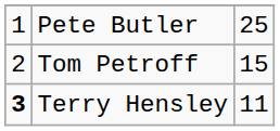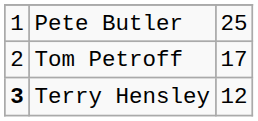 <table class="wikitable">
 <tr>
 </tr>
 <tr>
 <td>1</td>
 <td>Pete Butler</td>
 <td>25</td>
 </tr>
 <tr>
 <td>2</td>
 <td>Tom Petroff</td>
-<td>15</td>
+<td>17</td>
 </tr>
 <tr>
 <td><strong>3</strong></td>
 <td>Terry Hensley</td>
-<td>11</td>
+<td>12</td>
 </tr>
 </table>
